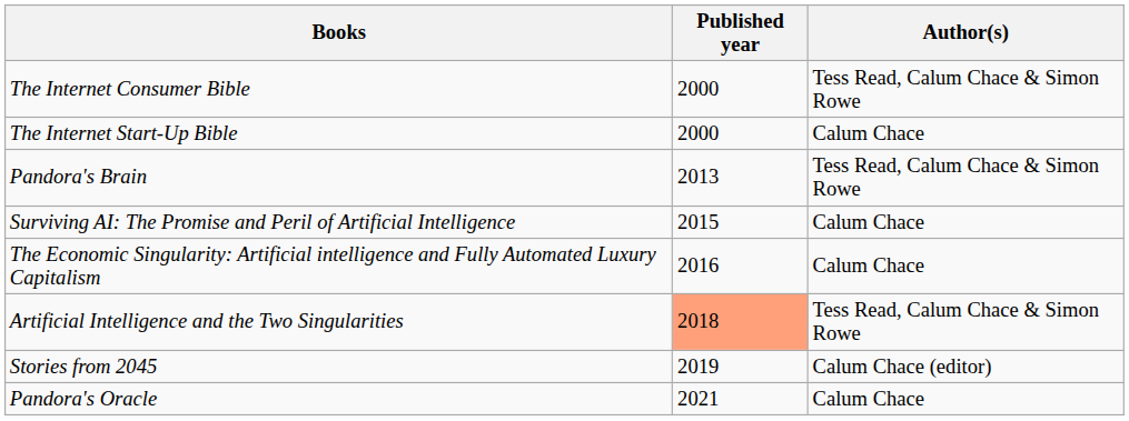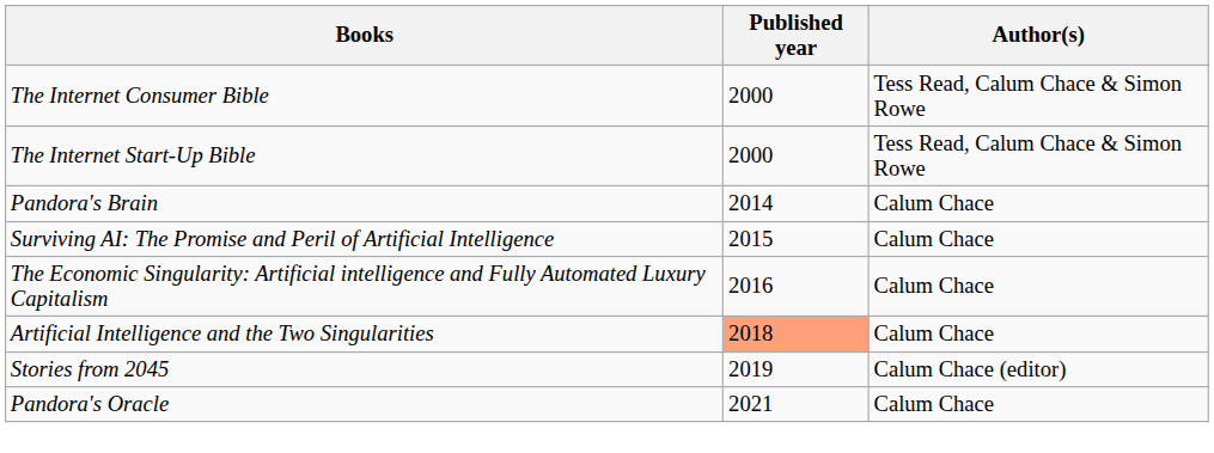 <table class="wikitable">
 <tr>
 <th>Books</th>
 <th>Published year</th>
 <th>Author(s)</th>
 </tr>
 <tr>
 <td><em>The Internet Consumer Bible</em></td>
 <td>2000</td>
 <td>Tess Read, Calum Chace & Simon Rowe</td>
 </tr>
 <tr>
 <td><em>The Internet Start-Up Bible</em></td>
 <td>2000</td>
-<td>Calum Chace</td>
+<td>Tess Read, Calum Chace & Simon Rowe</td>
 </tr>
 <tr>
 <td><em>Pandora's Brain</em></td>
-<td>2013</td>
-<td>Tess Read, Calum Chace & Simon Rowe</td>
+<td>2014</td>
+<td>Calum Chace</td>
 </tr>
 <tr>
 <td><em>Surviving AI: The Promise and Peril of Artificial Intelligence</em></td>
 <td>2015</td>
 <td>Calum Chace</td>
 </tr>
 <tr>
 <td><em>The Economic Singularity: Artificial intelligence and Fully Automated Luxury Capitalism</em></td>
 <td>2016</td>
 <td>Calum Chace</td>
 </tr>
 <tr>
 <td><em>Artificial Intelligence and the Two Singularities</em></td>
 <td style="background: lightsalmon;">2018</td>
-<td>Tess Read, Calum Chace & Simon Rowe</td>
+<td>Calum Chace</td>
 </tr>
 <tr>
 <td><em>Stories from 2045</em></td>
 <td>2019</td>
 <td>Calum Chace (editor)</td>
 </tr>
 <tr>
 <td><em>Pandora's Oracle</em></td>
 <td>2021</td>
 <td>Calum Chace</td>
 </tr>
 </table>
